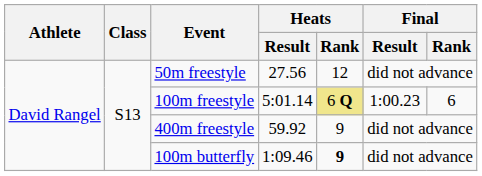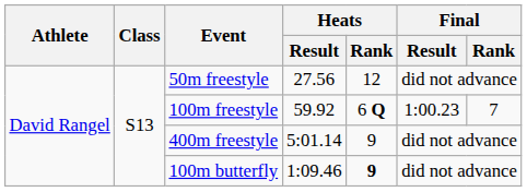 <table class=wikitable style="font-size:90%">
 <tr>
 <th rowspan="2">Athlete</th>
 <th rowspan="2">Class</th>
 <th rowspan="2">Event</th>
 <th colspan="2">Heats</th>
 <th colspan="2">Final</th>
 </tr>
 <tr>
 <th>Result</th>
 <th>Rank</th>
 <th>Result</th>
 <th>Rank</th>
 </tr>
 <tr>
 <td rowspan="4"><a href='#'>David Rangel</a></td>
 <td rowspan="4" style="text-align:center;">S13</td>
 <td><a href='#'>50m freestyle</a></td>
 <td style="text-align:center;">27.56</td>
 <td style="text-align:center;">12</td>
 <td style="text-align:center;" colspan="2">did not advance</td>
 </tr>
 <tr>
 <td><a href='#'>100m freestyle</a></td>
-<td style="text-align:center;">5:01.14</td>
-<td style="background: khaki; text-align:center;">6 <strong>Q</strong></td>
+<td style="text-align:center;">59.92</td>
+<td style="text-align:center;">6 <strong>Q</strong></td>
 <td style="text-align:center;">1:00.23</td>
-<td style="text-align:center;">6</td>
+<td style="text-align:center;">7</td>
 </tr>
 <tr>
 <td><a href='#'>400m freestyle</a></td>
-<td style="text-align:center;">59.92</td>
+<td style="text-align:center;">5:01.14</td>
 <td style="text-align:center;">9</td>
 <td style="text-align:center;" colspan="2">did not advance</td>
 </tr>
 <tr>
 <td><a href='#'>100m butterfly</a></td>
 <td style="text-align:center;">1:09.46</td>
 <td style="text-align:center;"><strong>9</strong></td>
 <td style="text-align:center;" colspan="2">did not advance</td>
 </tr>
 </table>
